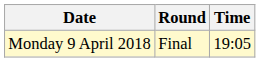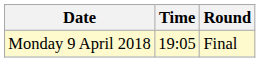 <table class="wikitable">
 <tr>
 <th>Date</th>
+<th>Time</th>
 <th>Round</th>
-<th>Time</th>
 </tr>
 <tr>
 <td style=background:lemonchiffon>Monday 9 April 2018</td>
+<td style=background:lemonchiffon>19:05</td>
 <td style=background:lemonchiffon>Final</td>
-<td style=background:lemonchiffon>19:05</td>
 </tr>
 </table>
